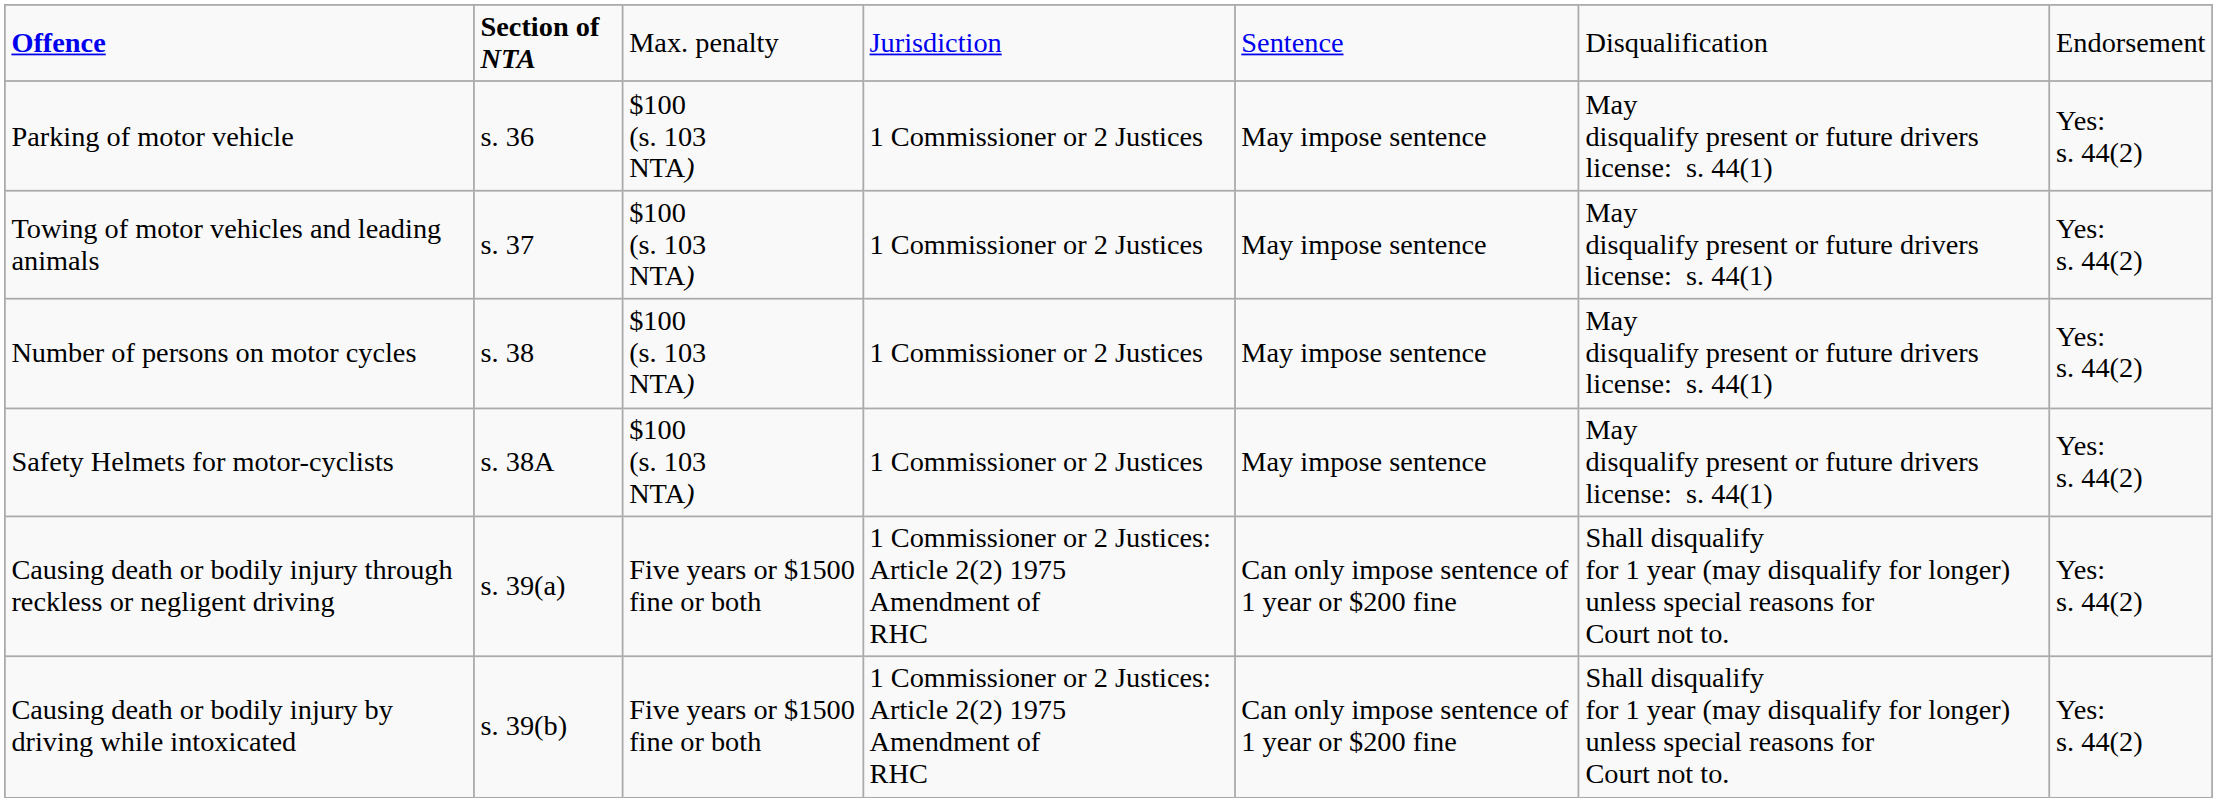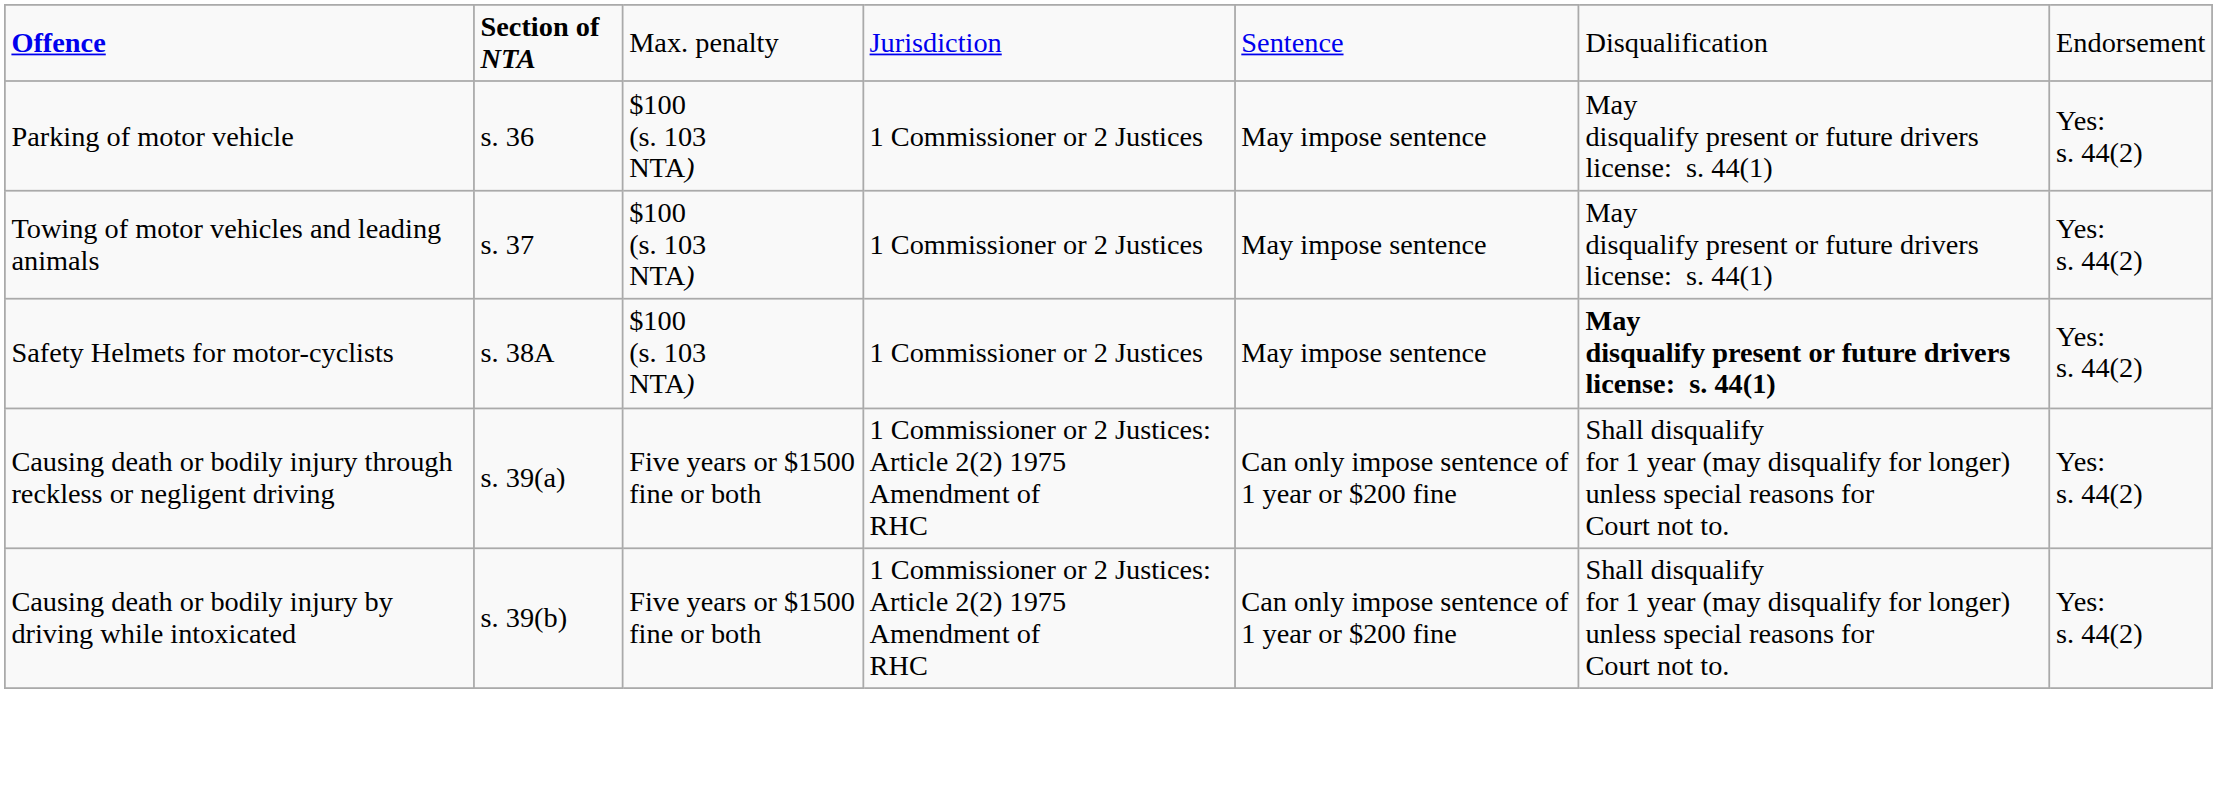 <table class="wikitable sortable mw-collapsible mw-collapsed">
 <tr>
 <td><strong><a href='#'>Offence</a></strong></td>
 <td><strong>Section of <em>NTA<strong><em></td>
 <td></strong>Max. penalty<strong></td>
 <td></strong><a href='#'>Jurisdiction</a><strong></td>
 <td></strong><a href='#'>Sentence</a><strong></td>
 <td></strong>Disqualification<strong></td>
 <td></strong>Endorsement<strong></td>
 </tr>
 <tr>
 <td>Parking of motor vehicle</td>
 <td></em>s. 36<em></td>
 <td>$100<br>(</em>s. 103<em><br></em>NTA<em>)</td>
 <td>1 Commissioner or 2 Justices</td>
 <td>May impose sentence</td>
 <td>May<br>disqualify present or future drivers license:  </em>s. 44(1)<em></td>
 <td>Yes:<br></em>s. 44(2)<em></td>
 </tr>
 <tr>
 <td>Towing of motor vehicles and leading animals</td>
 <td></em>s. 37<em></td>
 <td>$100<br>(</em>s. 103<em><br></em>NTA<em>)</td>
 <td>1 Commissioner or 2 Justices</td>
 <td>May impose sentence</td>
 <td>May<br>disqualify present or future drivers license:  </em>s. 44(1)<em></td>
 <td>Yes:<br></em>s. 44(2)<em></td>
 </tr>
 <tr>
-<td>Number of persons on motor cycles</td>
-<td></em>s. 38<em></td>
-<td>$100<br>(</em>s. 103<em><br></em>NTA<em>)</td>
-<td>1 Commissioner or 2 Justices</td>
-<td>May impose sentence</td>
-<td>May<br>disqualify present or future drivers license:  </em>s. 44(1)<em></td>
-<td>Yes:<br></em>s. 44(2)<em></td>
-</tr>
-<tr>
 <td>Safety Helmets for motor-cyclists</td>
 <td></em>s. 38A<em></td>
 <td>$100<br>(</em>s. 103<em><br></em>NTA<em>)</td>
 <td>1 Commissioner or 2 Justices</td>
 <td>May impose sentence</td>
-<td>May<br>disqualify present or future drivers license:  </em>s. 44(1)<em></td>
+<td><strong>May<br>disqualify present or future drivers license:  </em>s. 44(1)<em></strong></td>
 <td>Yes:<br></em>s. 44(2)<em></td>
 </tr>
 <tr>
 <td>Causing death or bodily injury through reckless or negligent driving</td>
 <td></em>s. 39(a)<em></td>
 <td>Five years or $1500 fine or both</td>
 <td>1 Commissioner or 2 Justices: </em>Article 2(2) 1975<em><br></em>Amendment of<em><br></em>RHC<em></td>
 <td>Can only impose sentence of 1 year or $200 fine</td>
 <td>Shall disqualify<br>for 1 year  (may disqualify for longer) unless special reasons for<br>Court not to.</td>
 <td>Yes:<br></em>s. 44(2)<em></td>
 </tr>
 <tr>
 <td>Causing death or bodily injury by driving while intoxicated</td>
 <td></em>s. 39(b)<em></td>
 <td>Five years or $1500 fine or both</td>
 <td>1 Commissioner or 2 Justices: </em>Article 2(2) 1975<em><br></em>Amendment of<em><br></em>RHC<em></td>
 <td>Can only impose sentence of 1 year or $200 fine</td>
 <td>Shall disqualify<br>for 1 year  (may disqualify for longer) unless special reasons for<br>Court not to.</td>
 <td>Yes:<br></em>s. 44(2)<em></td>
 </tr>
 </table>
